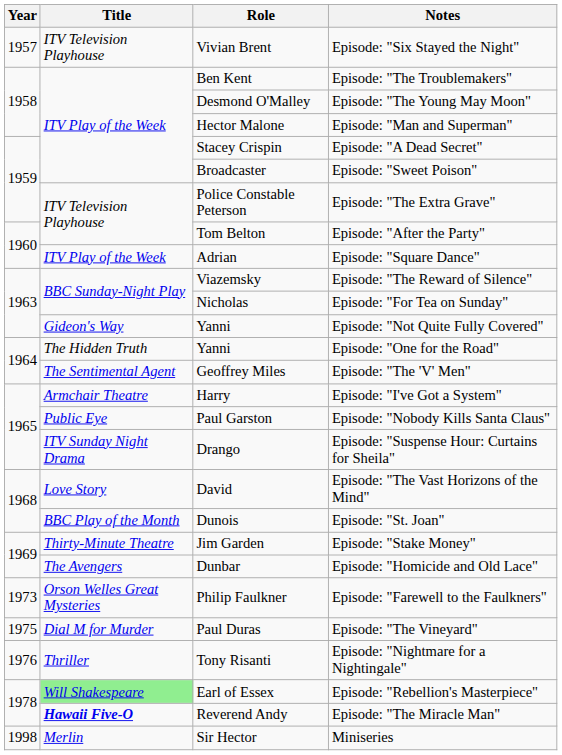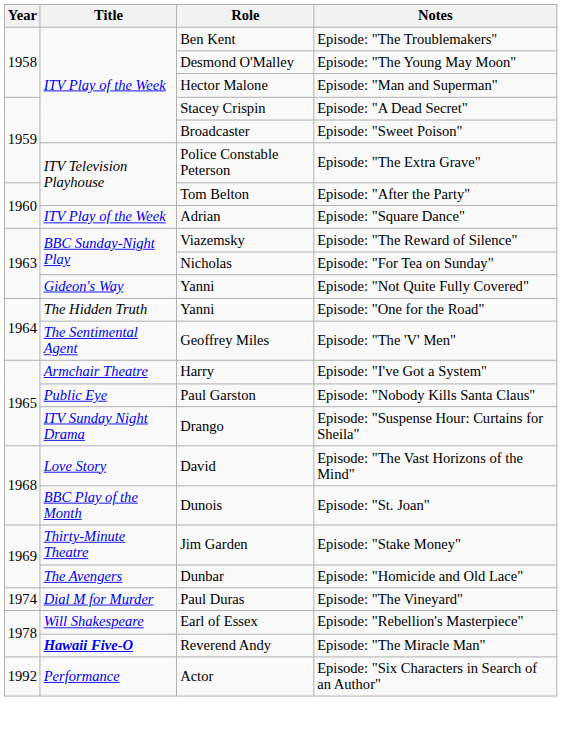 <table class="wikitable sortable">
 <tr>
 <th>Year</th>
 <th>Title</th>
 <th>Role</th>
 <th class="unsortable">Notes</th>
-</tr>
-<tr>
-<td>1957</td>
-<td><em>ITV Television Playhouse</em></td>
-<td>Vivian Brent</td>
-<td>Episode: "Six Stayed the Night"</td>
 </tr>
 <tr>
 <td rowspan="3">1958</td>
 <td rowspan="5"><em><a href='#'>ITV Play of the Week</a></em></td>
 <td>Ben Kent</td>
 <td>Episode: "The Troublemakers"</td>
 </tr>
 <tr>
 <td>Desmond O'Malley</td>
 <td>Episode: "The Young May Moon"</td>
 </tr>
 <tr>
 <td>Hector Malone</td>
 <td>Episode: "Man and Superman"</td>
 </tr>
 <tr>
 <td rowspan="3">1959</td>
 <td>Stacey Crispin</td>
 <td>Episode: "A Dead Secret"</td>
 </tr>
 <tr>
 <td>Broadcaster</td>
 <td>Episode: "Sweet Poison"</td>
 </tr>
 <tr>
 <td rowspan="2"><em>ITV Television Playhouse</em></td>
 <td>Police Constable Peterson</td>
 <td>Episode: "The Extra Grave"</td>
 </tr>
 <tr>
 <td rowspan="2">1960</td>
 <td>Tom Belton</td>
 <td>Episode: "After the Party"</td>
 </tr>
 <tr>
 <td><em><a href='#'>ITV Play of the Week</a></em></td>
 <td>Adrian</td>
 <td>Episode: "Square Dance"</td>
 </tr>
 <tr>
 <td rowspan="3">1963</td>
 <td rowspan="2"><em><a href='#'>BBC Sunday-Night Play</a></em></td>
 <td>Viazemsky</td>
 <td>Episode: "The Reward of Silence"</td>
 </tr>
 <tr>
 <td>Nicholas</td>
 <td>Episode: "For Tea on Sunday"</td>
 </tr>
 <tr>
 <td><em><a href='#'>Gideon's Way</a></em></td>
 <td>Yanni</td>
 <td>Episode: "Not Quite Fully Covered"</td>
 </tr>
 <tr>
 <td rowspan="2">1964</td>
 <td><em>The Hidden Truth</em></td>
 <td>Yanni</td>
 <td>Episode: "One for the Road"</td>
 </tr>
 <tr>
 <td><em><a href='#'>The Sentimental Agent</a></em></td>
 <td>Geoffrey Miles</td>
 <td>Episode: "The 'V' Men"</td>
 </tr>
 <tr>
 <td rowspan="3">1965</td>
 <td><em><a href='#'>Armchair Theatre</a></em></td>
 <td>Harry</td>
 <td>Episode: "I've Got a System"</td>
 </tr>
 <tr>
 <td><em><a href='#'>Public Eye</a></em></td>
 <td>Paul Garston</td>
 <td>Episode: "Nobody Kills Santa Claus"</td>
 </tr>
 <tr>
 <td><em><a href='#'>ITV Sunday Night Drama</a></em></td>
 <td>Drango</td>
 <td>Episode: "Suspense Hour: Curtains for Sheila"</td>
 </tr>
 <tr>
 <td rowspan="2">1968</td>
 <td><em><a href='#'>Love Story</a></em></td>
 <td>David</td>
 <td>Episode: "The Vast Horizons of the Mind"</td>
 </tr>
 <tr>
 <td><em><a href='#'>BBC Play of the Month</a></em></td>
 <td>Dunois</td>
 <td>Episode: "St. Joan"</td>
 </tr>
 <tr>
 <td rowspan="2">1969</td>
 <td><em><a href='#'>Thirty-Minute Theatre</a></em></td>
 <td>Jim Garden</td>
 <td>Episode: "Stake Money"</td>
 </tr>
 <tr>
 <td><em><a href='#'>The Avengers</a></em></td>
 <td>Dunbar</td>
 <td>Episode: "Homicide and Old Lace"</td>
 </tr>
 <tr>
-<td>1973</td>
-<td><em><a href='#'>Orson Welles Great Mysteries</a></em></td>
-<td>Philip Faulkner</td>
-<td>Episode: "Farewell to the Faulkners"</td>
-</tr>
-<tr>
-<td>1975</td>
+<td>1974</td>
 <td><em><a href='#'>Dial M for Murder</a></em></td>
 <td>Paul Duras</td>
 <td>Episode: "The Vineyard"</td>
 </tr>
 <tr>
-<td>1976</td>
-<td><em><a href='#'>Thriller</a></em></td>
-<td>Tony Risanti</td>
-<td>Episode: "Nightmare for a Nightingale"</td>
-</tr>
-<tr>
 <td rowspan="2">1978</td>
-<td style="background: lightgreen;"><em><a href='#'>Will Shakespeare</a></em></td>
+<td><em><a href='#'>Will Shakespeare</a></em></td>
 <td>Earl of Essex</td>
 <td>Episode: "Rebellion's Masterpiece"</td>
 </tr>
 <tr>
 <td><strong><em><a href='#'>Hawaii Five-O</a></em></strong></td>
 <td>Reverend Andy</td>
 <td>Episode: "The Miracle Man"</td>
 </tr>
 <tr>
-<td>1998</td>
-<td><em><a href='#'>Merlin</a></em></td>
-<td>Sir Hector</td>
-<td>Miniseries</td>
+<td>1992</td>
+<td><em><a href='#'>Performance</a></em></td>
+<td>Actor</td>
+<td>Episode: "Six Characters in Search of an Author"</td>
 </tr>
 </table>
